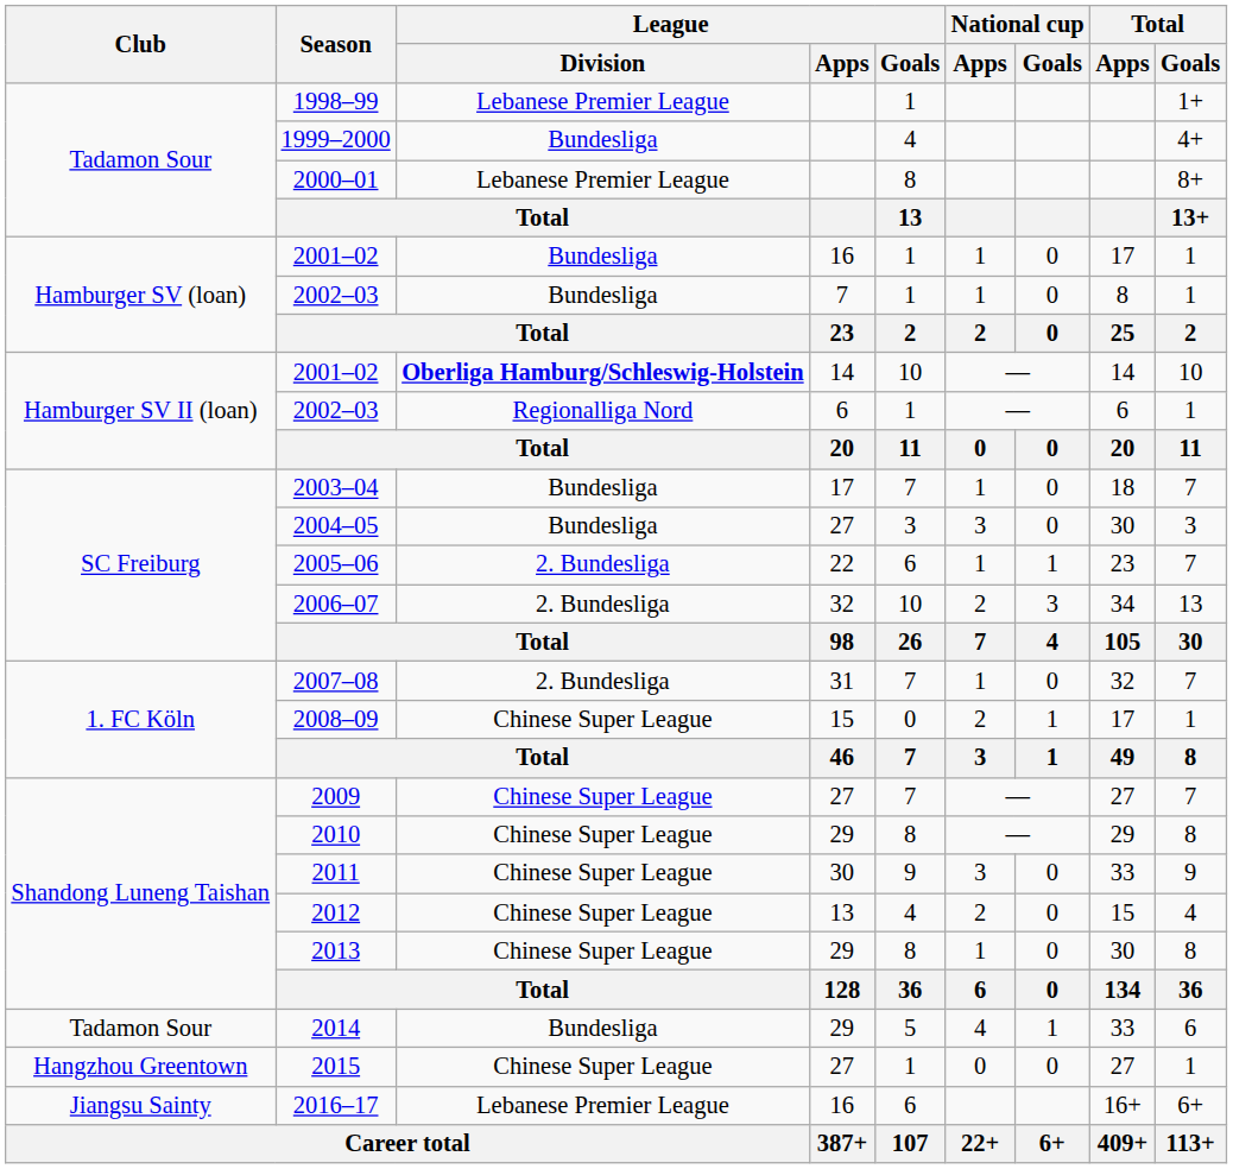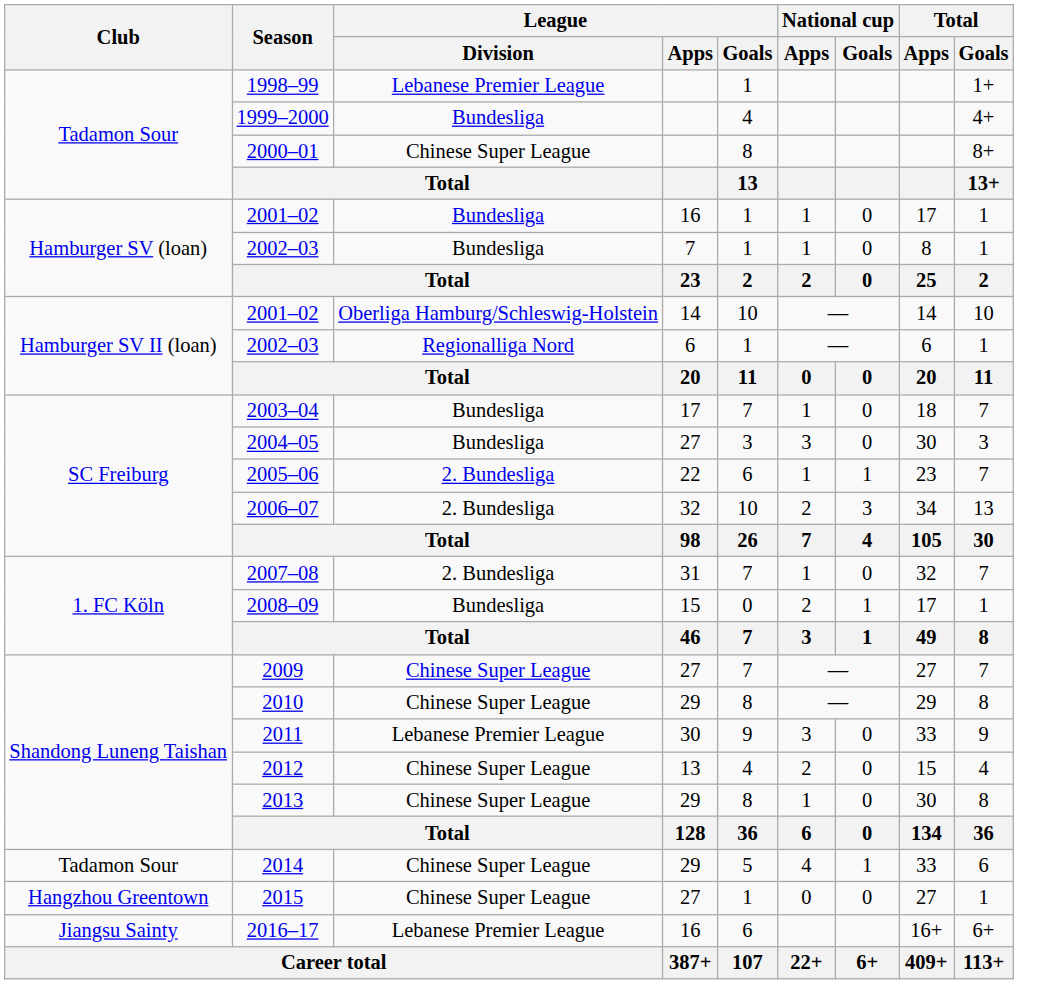 <table class="wikitable" style="text-align:center">
 <tr>
 <th rowspan="2">Club</th>
 <th rowspan="2">Season</th>
 <th colspan="3">League</th>
 <th colspan="2">National cup</th>
 <th colspan="2">Total</th>
 </tr>
 <tr>
 <th>Division</th>
 <th>Apps</th>
 <th>Goals</th>
 <th>Apps</th>
 <th>Goals</th>
 <th>Apps</th>
 <th>Goals</th>
 </tr>
 <tr>
 <td rowspan="4"><a href='#'>Tadamon Sour</a></td>
 <td><a href='#'>1998–99</a></td>
 <td><a href='#'>Lebanese Premier League</a></td>
 <td></td>
 <td>1</td>
 <td></td>
 <td></td>
 <td></td>
 <td>1+</td>
 </tr>
 <tr>
 <td><a href='#'>1999–2000</a></td>
 <td><a href='#'>Bundesliga</a></td>
 <td></td>
 <td>4</td>
 <td></td>
 <td></td>
 <td></td>
 <td>4+</td>
 </tr>
 <tr>
 <td><a href='#'>2000–01</a></td>
-<td>Lebanese Premier League</td>
+<td>Chinese Super League</td>
 <td></td>
 <td>8</td>
 <td></td>
 <td></td>
 <td></td>
 <td>8+</td>
 </tr>
 <tr>
 <th colspan="2">Total</th>
 <th></th>
 <th>13</th>
 <th></th>
 <th></th>
 <th></th>
 <th>13+</th>
 </tr>
 <tr>
 <td rowspan="3"><a href='#'>Hamburger SV</a> (loan)</td>
 <td><a href='#'>2001–02</a></td>
 <td><a href='#'>Bundesliga</a></td>
 <td>16</td>
 <td>1</td>
 <td>1</td>
 <td>0</td>
 <td>17</td>
 <td>1</td>
 </tr>
 <tr>
 <td><a href='#'>2002–03</a></td>
 <td>Bundesliga</td>
 <td>7</td>
 <td>1</td>
 <td>1</td>
 <td>0</td>
 <td>8</td>
 <td>1</td>
 </tr>
 <tr>
 <th colspan="2">Total</th>
 <th>23</th>
 <th>2</th>
 <th>2</th>
 <th>0</th>
 <th>25</th>
 <th>2</th>
 </tr>
 <tr>
 <td rowspan="3"><a href='#'>Hamburger SV II</a> (loan)</td>
 <td><a href='#'>2001–02</a></td>
-<td><strong><a href='#'>Oberliga Hamburg/Schleswig-Holstein</a></strong></td>
+<td><a href='#'>Oberliga Hamburg/Schleswig-Holstein</a></td>
 <td>14</td>
 <td>10</td>
 <td colspan="2">—</td>
 <td>14</td>
 <td>10</td>
 </tr>
 <tr>
 <td><a href='#'>2002–03</a></td>
 <td><a href='#'>Regionalliga Nord</a></td>
 <td>6</td>
 <td>1</td>
 <td colspan="2">—</td>
 <td>6</td>
 <td>1</td>
 </tr>
 <tr>
 <th colspan="2">Total</th>
 <th>20</th>
 <th>11</th>
 <th>0</th>
 <th>0</th>
 <th>20</th>
 <th>11</th>
 </tr>
 <tr>
 <td rowspan="5"><a href='#'>SC Freiburg</a></td>
 <td><a href='#'>2003–04</a></td>
 <td>Bundesliga</td>
 <td>17</td>
 <td>7</td>
 <td>1</td>
 <td>0</td>
 <td>18</td>
 <td>7</td>
 </tr>
 <tr>
 <td><a href='#'>2004–05</a></td>
 <td>Bundesliga</td>
 <td>27</td>
 <td>3</td>
 <td>3</td>
 <td>0</td>
 <td>30</td>
 <td>3</td>
 </tr>
 <tr>
 <td><a href='#'>2005–06</a></td>
 <td><a href='#'>2. Bundesliga</a></td>
 <td>22</td>
 <td>6</td>
 <td>1</td>
 <td>1</td>
 <td>23</td>
 <td>7</td>
 </tr>
 <tr>
 <td><a href='#'>2006–07</a></td>
 <td>2. Bundesliga</td>
 <td>32</td>
 <td>10</td>
 <td>2</td>
 <td>3</td>
 <td>34</td>
 <td>13</td>
 </tr>
 <tr>
 <th colspan="2">Total</th>
 <th>98</th>
 <th>26</th>
 <th>7</th>
 <th>4</th>
 <th>105</th>
 <th>30</th>
 </tr>
 <tr>
 <td rowspan="3"><a href='#'>1. FC Köln</a></td>
 <td><a href='#'>2007–08</a></td>
 <td>2. Bundesliga</td>
 <td>31</td>
 <td>7</td>
 <td>1</td>
 <td>0</td>
 <td>32</td>
 <td>7</td>
 </tr>
 <tr>
 <td><a href='#'>2008–09</a></td>
-<td>Chinese Super League</td>
+<td>Bundesliga</td>
 <td>15</td>
 <td>0</td>
 <td>2</td>
 <td>1</td>
 <td>17</td>
 <td>1</td>
 </tr>
 <tr>
 <th colspan="2">Total</th>
 <th>46</th>
 <th>7</th>
 <th>3</th>
 <th>1</th>
 <th>49</th>
 <th>8</th>
 </tr>
 <tr>
 <td rowspan="6"><a href='#'>Shandong Luneng Taishan</a></td>
 <td><a href='#'>2009</a></td>
 <td><a href='#'>Chinese Super League</a></td>
 <td>27</td>
 <td>7</td>
 <td colspan="2">—</td>
 <td>27</td>
 <td>7</td>
 </tr>
 <tr>
 <td><a href='#'>2010</a></td>
 <td>Chinese Super League</td>
 <td>29</td>
 <td>8</td>
 <td colspan="2">—</td>
 <td>29</td>
 <td>8</td>
 </tr>
 <tr>
 <td><a href='#'>2011</a></td>
-<td>Chinese Super League</td>
+<td>Lebanese Premier League</td>
 <td>30</td>
 <td>9</td>
 <td>3</td>
 <td>0</td>
 <td>33</td>
 <td>9</td>
 </tr>
 <tr>
 <td><a href='#'>2012</a></td>
 <td>Chinese Super League</td>
 <td>13</td>
 <td>4</td>
 <td>2</td>
 <td>0</td>
 <td>15</td>
 <td>4</td>
 </tr>
 <tr>
 <td><a href='#'>2013</a></td>
 <td>Chinese Super League</td>
 <td>29</td>
 <td>8</td>
 <td>1</td>
 <td>0</td>
 <td>30</td>
 <td>8</td>
 </tr>
 <tr>
 <th colspan="2">Total</th>
 <th>128</th>
 <th>36</th>
 <th>6</th>
 <th>0</th>
 <th>134</th>
 <th>36</th>
 </tr>
 <tr>
 <td>Tadamon Sour</td>
 <td><a href='#'>2014</a></td>
-<td>Bundesliga</td>
+<td>Chinese Super League</td>
 <td>29</td>
 <td>5</td>
 <td>4</td>
 <td>1</td>
 <td>33</td>
 <td>6</td>
 </tr>
 <tr>
 <td><a href='#'>Hangzhou Greentown</a></td>
 <td><a href='#'>2015</a></td>
 <td>Chinese Super League</td>
 <td>27</td>
 <td>1</td>
 <td>0</td>
 <td>0</td>
 <td>27</td>
 <td>1</td>
 </tr>
 <tr>
 <td><a href='#'>Jiangsu Sainty</a></td>
 <td><a href='#'>2016–17</a></td>
 <td>Lebanese Premier League</td>
 <td>16</td>
 <td>6</td>
 <td></td>
 <td></td>
 <td>16+</td>
 <td>6+</td>
 </tr>
 <tr>
 <th colspan="3">Career total</th>
 <th>387+</th>
 <th>107</th>
 <th>22+</th>
 <th>6+</th>
 <th>409+</th>
 <th>113+</th>
 </tr>
 </table>
